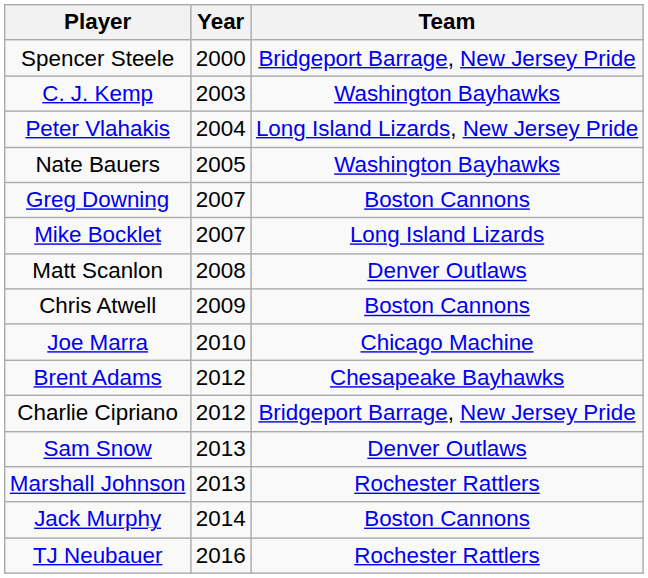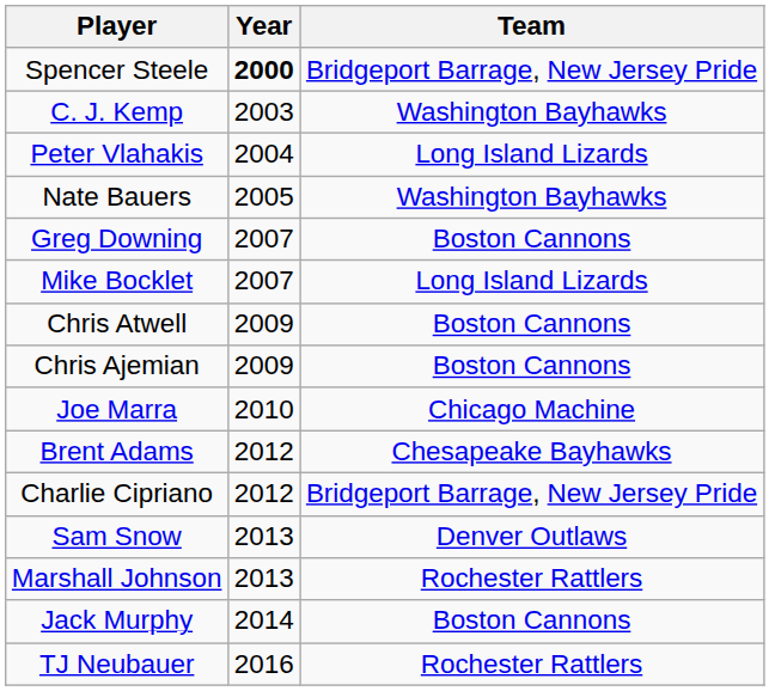 <table class= "wikitable" style="text-align:center">
 <tr>
 <th>Player</th>
 <th>Year</th>
 <th>Team</th>
 </tr>
 <tr>
 <td>Spencer Steele</td>
-<td>2000</td>
+<td><strong>2000</strong></td>
 <td><a href='#'>Bridgeport Barrage</a>, <a href='#'>New Jersey Pride</a></td>
 </tr>
 <tr>
 <td><a href='#'>C. J. Kemp</a></td>
 <td>2003</td>
 <td><a href='#'>Washington Bayhawks</a></td>
 </tr>
 <tr>
 <td><a href='#'>Peter Vlahakis</a></td>
 <td>2004</td>
-<td><a href='#'>Long Island Lizards</a>, <a href='#'>New Jersey Pride</a></td>
+<td><a href='#'>Long Island Lizards</a></td>
 </tr>
 <tr>
 <td>Nate Bauers</td>
 <td>2005</td>
 <td><a href='#'>Washington Bayhawks</a></td>
 </tr>
 <tr>
 <td><a href='#'>Greg Downing</a></td>
 <td>2007</td>
 <td><a href='#'>Boston Cannons</a></td>
 </tr>
 <tr>
 <td><a href='#'>Mike Bocklet</a></td>
 <td>2007</td>
 <td><a href='#'>Long Island Lizards</a></td>
 </tr>
 <tr>
-<td>Matt Scanlon</td>
-<td>2008</td>
-<td><a href='#'>Denver Outlaws</a></td>
+<td>Chris Atwell</td>
+<td>2009</td>
+<td><a href='#'>Boston Cannons</a></td>
 </tr>
 <tr>
-<td>Chris Atwell</td>
+<td>Chris Ajemian</td>
 <td>2009</td>
 <td><a href='#'>Boston Cannons</a></td>
 </tr>
 <tr>
 <td><a href='#'>Joe Marra</a></td>
 <td>2010</td>
 <td><a href='#'>Chicago Machine</a></td>
 </tr>
 <tr>
 <td><a href='#'>Brent Adams</a></td>
 <td>2012</td>
 <td><a href='#'>Chesapeake Bayhawks</a></td>
 </tr>
 <tr>
 <td>Charlie Cipriano</td>
 <td>2012</td>
 <td><a href='#'>Bridgeport Barrage</a>, <a href='#'>New Jersey Pride</a></td>
 </tr>
 <tr>
 <td><a href='#'>Sam Snow</a></td>
 <td>2013</td>
 <td><a href='#'>Denver Outlaws</a></td>
 </tr>
 <tr>
 <td><a href='#'>Marshall Johnson</a></td>
 <td>2013</td>
 <td><a href='#'>Rochester Rattlers</a></td>
 </tr>
 <tr>
 <td><a href='#'>Jack Murphy</a></td>
 <td>2014</td>
 <td><a href='#'>Boston Cannons</a></td>
 </tr>
 <tr>
 <td><a href='#'>TJ Neubauer</a></td>
 <td>2016</td>
 <td><a href='#'>Rochester Rattlers</a></td>
 </tr>
 </table>
